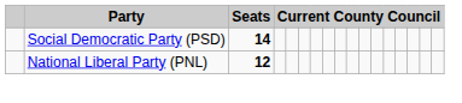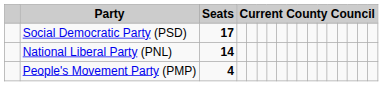 <table class="wikitable">
 <tr>
 <th style="background:#ccc">   </th>
 <th style="background:#ccc">Party</th>
 <th style="background:#ccc">Seats</th>
 <th style="background:#ccc" colspan="14">Current County Council</th>
 </tr>
 <tr>
 <td>  </td>
 <td><a href='#'>Social Democratic Party</a> (PSD)</td>
-<td style="text-align: right"><strong>14</strong></td>
+<td style="text-align: right"><strong>17</strong></td>
 <td>  </td>
 <td>  </td>
 <td>  </td>
 <td>  </td>
 <td>  </td>
 <td>  </td>
 <td>  </td>
 <td>  </td>
 <td>  </td>
 <td>  </td>
 <td>  </td>
 <td>  </td>
 <td>  </td>
 <td>  </td>
 </tr>
 <tr>
 <td>  </td>
 <td><a href='#'>National Liberal Party</a> (PNL)</td>
-<td style="text-align: right"><strong>12</strong></td>
+<td style="text-align: right"><strong>14</strong></td>
 <td>  </td>
 <td>  </td>
 <td>  </td>
 <td>  </td>
 <td>  </td>
 <td>  </td>
 <td>  </td>
 <td>  </td>
 <td>  </td>
 <td>  </td>
 <td>  </td>
 <td>  </td>
 <td> </td>
 <td> </td>
 </tr>
+<tr>
+<td>  </td>
+<td><a href='#'>People's Movement Party</a> (PMP)</td>
+<td style="text-align: right"><strong>4</strong></td>
+<td>  </td>
+<td>  </td>
+<td>  </td>
+<td>  </td>
+<td> </td>
+<td> </td>
+<td> </td>
+<td> </td>
+<td> </td>
+<td> </td>
+<td> </td>
+<td> </td>
+<td> </td>
+<td> </td>
+</tr>
 </table>
